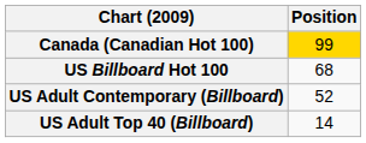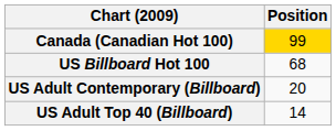 <table class="wikitable sortable plainrowheaders" style="text-align:center">
 <tr>
 <th>Chart (2009)</th>
 <th>Position</th>
 </tr>
 <tr>
 <th scope="row">Canada (Canadian Hot 100)</th>
 <td style="background: gold;">99</td>
 </tr>
 <tr>
 <th scope="row">US <em>Billboard</em> Hot 100</th>
 <td>68</td>
 </tr>
 <tr>
 <th scope="row">US Adult Contemporary (<em>Billboard</em>)</th>
-<td>52</td>
+<td>20</td>
 </tr>
 <tr>
 <th scope="row">US Adult Top 40 (<em>Billboard</em>)</th>
 <td>14</td>
 </tr>
 </table>
